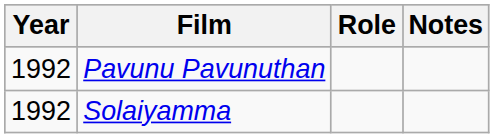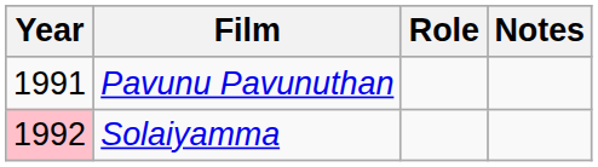 <table class="wikitable">
 <tr>
 <th>Year</th>
 <th>Film</th>
 <th>Role</th>
 <th>Notes</th>
 </tr>
 <tr>
-<td>1992</td>
+<td>1991</td>
 <td><a href='#'><em>Pavunu Pavunuthan</em></a></td>
 <td></td>
 <td></td>
 </tr>
 <tr>
-<td>1992</td>
+<td style="background: pink;">1992</td>
 <td><em><a href='#'>Solaiyamma</a></em></td>
 <td></td>
 <td></td>
 </tr>
 </table>
